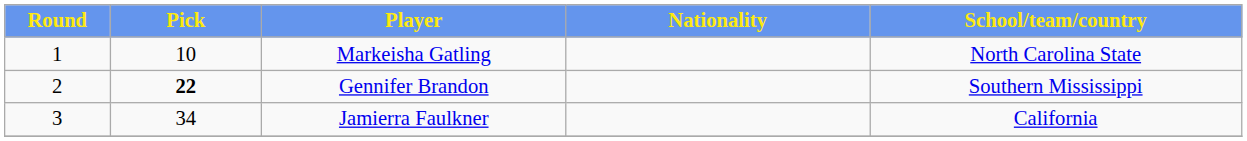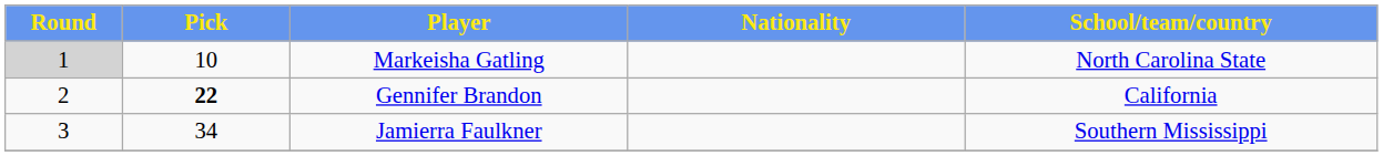 <table class="wikitable" style="text-align:center; width:60em">
 <tr>
 <th style="background:#6495ED; color:#FDE910;" width="2%">Round</th>
 <th style="background:#6495ED; color:#FDE910;" width="5%">Pick</th>
 <th style="background:#6495ED; color:#FDE910;" width="10%">Player</th>
 <th style="background:#6495ED; color:#FDE910;" width="10%">Nationality</th>
 <th style="background:#6495ED; color:#FDE910;" width="10%">School/team/country</th>
 </tr>
 <tr>
-<td>1</td>
+<td style="background: lightgrey;">1</td>
 <td>10</td>
 <td><a href='#'>Markeisha Gatling</a></td>
 <td></td>
 <td><a href='#'>North Carolina State</a></td>
 </tr>
 <tr>
 <td>2</td>
 <td><strong>22</strong></td>
 <td><a href='#'>Gennifer Brandon</a></td>
 <td></td>
-<td><a href='#'>Southern Mississippi</a></td>
+<td><a href='#'>California</a></td>
 </tr>
 <tr>
 <td>3</td>
 <td>34</td>
 <td><a href='#'>Jamierra Faulkner</a></td>
 <td></td>
-<td><a href='#'>California</a></td>
+<td><a href='#'>Southern Mississippi</a></td>
 </tr>
 <tr>
 </tr>
 </table>
